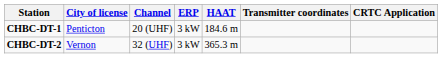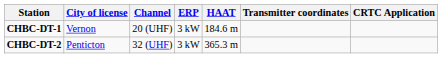 <table class="wikitable">
 <tr>
 <th>Station</th>
 <th><a href='#'>City of license</a></th>
 <th><a href='#'>Channel</a></th>
 <th><a href='#'>ERP</a></th>
 <th><a href='#'>HAAT</a></th>
 <th>Transmitter coordinates</th>
 <th>CRTC Application</th>
 </tr>
 <tr style="vertical-align: top; text-align: left;">
 <td><strong>CHBC-DT-1</strong></td>
-<td><a href='#'>Penticton</a></td>
+<td><a href='#'>Vernon</a></td>
 <td>20 (UHF)</td>
 <td>3 kW</td>
 <td>184.6 m</td>
 <td></td>
 <td></td>
 </tr>
 <tr style="vertical-align: top; text-align: left;">
 <td><strong>CHBC-DT-2</strong></td>
-<td><a href='#'>Vernon</a></td>
+<td><a href='#'>Penticton</a></td>
 <td>32 (<a href='#'>UHF</a>)</td>
 <td>3 kW</td>
 <td>365.3 m</td>
 <td></td>
 <td></td>
 </tr>
 </table>
